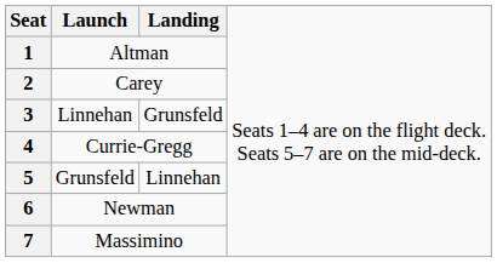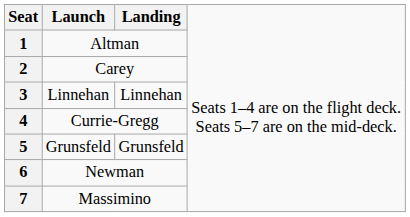 <table class="wikitable" style="text-align:center">
 <tr>
 <th>Seat</th>
 <th>Launch</th>
 <th>Landing</th>
 <td rowspan=8><br>Seats 1–4 are on the flight deck.<br>Seats 5–7 are on the mid-deck.</td>
 </tr>
 <tr>
 <th>1</th>
 <td colspan=2>Altman</td>
 </tr>
 <tr>
 <th>2</th>
 <td colspan=2>Carey</td>
 </tr>
 <tr>
 <th>3</th>
 <td>Linnehan</td>
-<td>Grunsfeld</td>
+<td>Linnehan</td>
 </tr>
 <tr>
 <th>4</th>
 <td colspan=2>Currie-Gregg</td>
 </tr>
 <tr>
 <th>5</th>
 <td>Grunsfeld</td>
-<td>Linnehan</td>
+<td>Grunsfeld</td>
 </tr>
 <tr>
 <th>6</th>
 <td colspan=2>Newman</td>
 </tr>
 <tr>
 <th>7</th>
 <td colspan=2>Massimino</td>
 </tr>
 </table>
